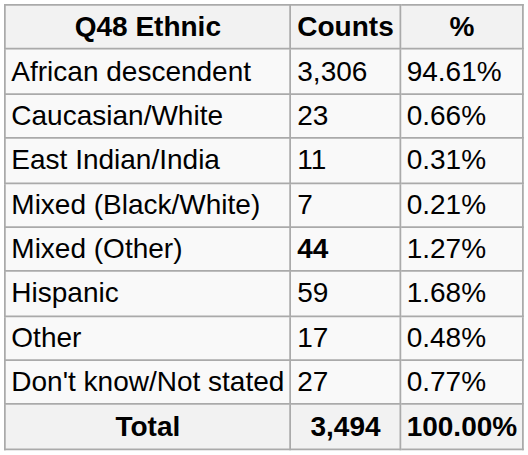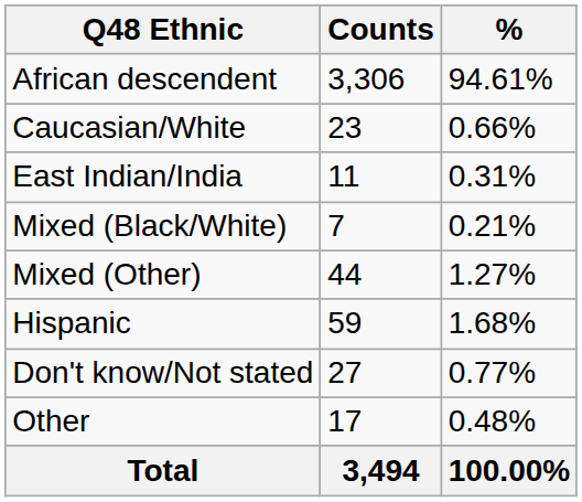 <table class="wikitable sortable">
 <tr>
 <th>Q48 Ethnic</th>
 <th>Counts</th>
 <th>%</th>
 </tr>
 <tr>
 <td>African descendent</td>
 <td>3,306</td>
 <td>94.61%</td>
 </tr>
 <tr>
 <td>Caucasian/White</td>
 <td>23</td>
 <td>0.66%</td>
 </tr>
 <tr>
 <td>East Indian/India</td>
 <td>11</td>
 <td>0.31%</td>
 </tr>
 <tr>
 <td>Mixed (Black/White)</td>
 <td>7</td>
 <td>0.21%</td>
 </tr>
 <tr>
 <td>Mixed (Other)</td>
-<td><strong>44</strong></td>
+<td>44</td>
 <td>1.27%</td>
 </tr>
 <tr>
 <td>Hispanic</td>
 <td>59</td>
 <td>1.68%</td>
 </tr>
 <tr>
+<td>Don't know/Not stated</td>
+<td>27</td>
+<td>0.77%</td>
+</tr>
+<tr>
 <td>Other</td>
 <td>17</td>
 <td>0.48%</td>
-</tr>
-<tr>
-<td>Don't know/Not stated</td>
-<td>27</td>
-<td>0.77%</td>
 </tr>
 <tr>
 <th>Total</th>
 <th>3,494</th>
 <th>100.00%</th>
 </tr>
 </table>
